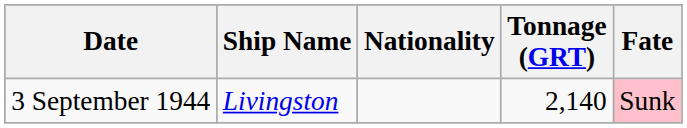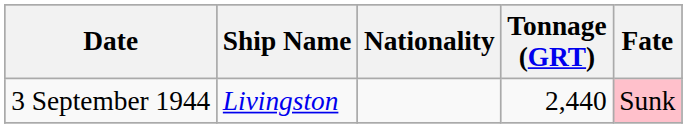 <table class="wikitable sortable">
 <tr>
 <th>Date</th>
 <th>Ship Name</th>
 <th>Nationality</th>
 <th>Tonnage<br>(<a href='#'>GRT</a>)</th>
 <th>Fate</th>
 </tr>
 <tr>
 <td align="right">3 September 1944</td>
 <td align="left"><a href='#'><em>Livingston</em></a></td>
 <td align="left"></td>
-<td align="right">2,140</td>
+<td align="right">2,440</td>
 <td align="left" style="background: pink;">Sunk</td>
 </tr>
 </table>
